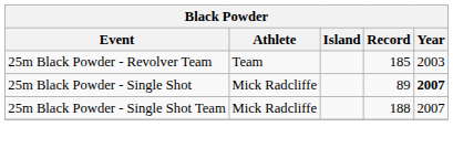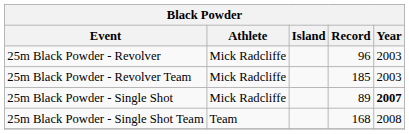 <table class="wikitable" style="text-align: center; font-size:95%;">
 <tr>
 <th colspan=5>Black Powder</th>
 </tr>
 <tr>
 <th colspan=1>Event</th>
 <th colspan=1>Athlete</th>
 <th colspan=1>Island</th>
 <th colspan=1>Record</th>
 <th colspan=1>Year</th>
 </tr>
 <tr>
+<td align="left">25m Black Powder - Revolver</td>
+<td align="left">Mick Radcliffe</td>
+<td></td>
+<td align="right">96</td>
+<td>2003</td>
+</tr>
+<tr>
 <td align="left">25m Black Powder - Revolver Team</td>
-<td align="left">Team</td>
+<td align="left">Mick Radcliffe</td>
 <td></td>
 <td align="right">185</td>
 <td>2003</td>
 </tr>
 <tr>
 <td align="left">25m Black Powder - Single Shot</td>
 <td align="left">Mick Radcliffe</td>
 <td></td>
 <td align="right">89</td>
 <td><strong>2007</strong></td>
 </tr>
 <tr>
 <td align="left">25m Black Powder - Single Shot Team</td>
-<td align="left">Mick Radcliffe</td>
+<td align="left">Team</td>
 <td></td>
-<td align="right">188</td>
-<td>2007</td>
+<td align="right">168</td>
+<td>2008</td>
 </tr>
 <tr>
 </tr>
 </table>
